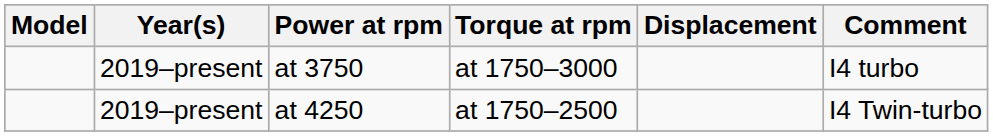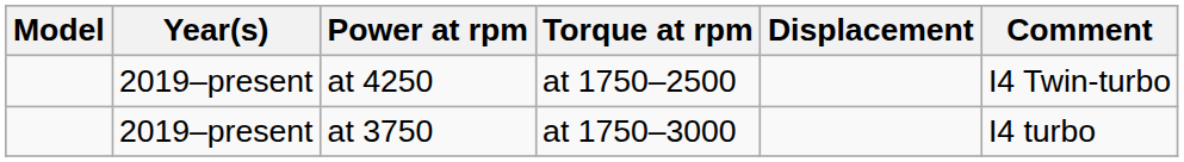 <table class="wikitable collapsible sortable">
 <tr>
 <th>Model</th>
 <th>Year(s)</th>
 <th>Power at rpm</th>
 <th>Torque at rpm</th>
 <th>Displacement</th>
 <th>Comment</th>
 </tr>
 <tr>
 <td></td>
 <td>2019–present</td>
+<td> at 4250</td>
+<td> at 1750–2500</td>
+<td></td>
+<td>I4 Twin-turbo</td>
+</tr>
+<tr>
+<td></td>
+<td>2019–present</td>
 <td> at 3750</td>
 <td> at 1750–3000</td>
 <td></td>
 <td>I4 turbo</td>
 </tr>
-<tr>
-<td></td>
-<td>2019–present</td>
-<td> at 4250</td>
-<td> at 1750–2500</td>
-<td></td>
-<td>I4 Twin-turbo</td>
-</tr>
 </table>
